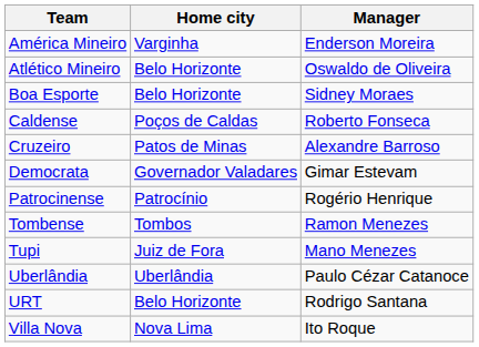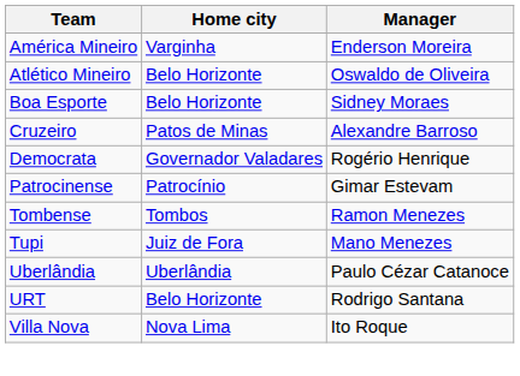 <table class="wikitable sortable">
 <tr>
 <th>Team</th>
 <th>Home city</th>
 <th>Manager</th>
 </tr>
 <tr>
 <td><a href='#'>América Mineiro</a></td>
 <td><a href='#'>Varginha</a></td>
 <td><a href='#'>Enderson Moreira</a></td>
 </tr>
 <tr>
 <td><a href='#'>Atlético Mineiro</a></td>
 <td><a href='#'>Belo Horizonte</a></td>
 <td><a href='#'>Oswaldo de Oliveira</a></td>
 </tr>
 <tr>
 <td><a href='#'>Boa Esporte</a></td>
 <td><a href='#'>Belo Horizonte</a></td>
 <td><a href='#'>Sidney Moraes</a></td>
 </tr>
 <tr>
-<td><a href='#'>Caldense</a></td>
-<td><a href='#'>Poços de Caldas</a></td>
-<td><a href='#'>Roberto Fonseca</a></td>
-</tr>
-<tr>
 <td><a href='#'>Cruzeiro</a></td>
 <td><a href='#'>Patos de Minas</a></td>
 <td><a href='#'>Alexandre Barroso</a></td>
 </tr>
 <tr>
 <td><a href='#'>Democrata</a></td>
 <td><a href='#'>Governador Valadares</a></td>
-<td>Gimar Estevam</td>
+<td>Rogério Henrique</td>
 </tr>
 <tr>
 <td><a href='#'>Patrocinense</a></td>
 <td><a href='#'>Patrocínio</a></td>
-<td>Rogério Henrique</td>
+<td>Gimar Estevam</td>
 </tr>
 <tr>
 <td><a href='#'>Tombense</a></td>
 <td><a href='#'>Tombos</a></td>
 <td><a href='#'>Ramon Menezes</a></td>
 </tr>
 <tr>
 <td><a href='#'>Tupi</a></td>
 <td><a href='#'>Juiz de Fora</a></td>
 <td><a href='#'>Mano Menezes</a></td>
 </tr>
 <tr>
 <td><a href='#'>Uberlândia</a></td>
 <td><a href='#'>Uberlândia</a></td>
 <td>Paulo Cézar Catanoce</td>
 </tr>
 <tr>
 <td><a href='#'>URT</a></td>
 <td><a href='#'>Belo Horizonte</a></td>
 <td>Rodrigo Santana</td>
 </tr>
 <tr>
 <td><a href='#'>Villa Nova</a></td>
 <td><a href='#'>Nova Lima</a></td>
 <td>Ito Roque</td>
 </tr>
 </table>
